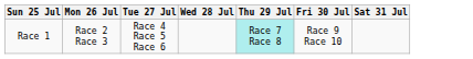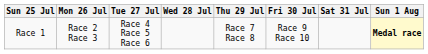 <table class="wikitable" style="text-align: center;">
 <tr>
 <th>Sun 25 Jul</th>
 <th>Mon 26 Jul</th>
 <th>Tue 27 Jul</th>
 <th>Wed 28 Jul</th>
 <th>Thu 29 Jul</th>
 <th>Fri 30 Jul</th>
 <th>Sat 31 Jul</th>
+<th>Sun 1 Aug</th>
 </tr>
 <tr>
 <td>Race 1</td>
 <td>Race 2<br>Race 3</td>
 <td>Race 4<br>Race 5<br>Race 6</td>
 <td></td>
-<td style="background: paleturquoise;">Race 7<br>Race 8</td>
+<td>Race 7<br>Race 8</td>
 <td>Race 9<br>Race 10</td>
 <td></td>
+<td style=background:lemonchiffon><strong>Medal race</strong></td>
 </tr>
 </table>
